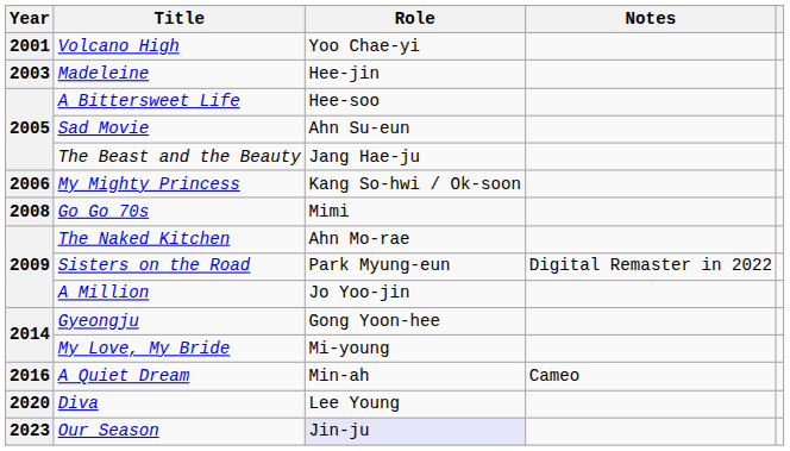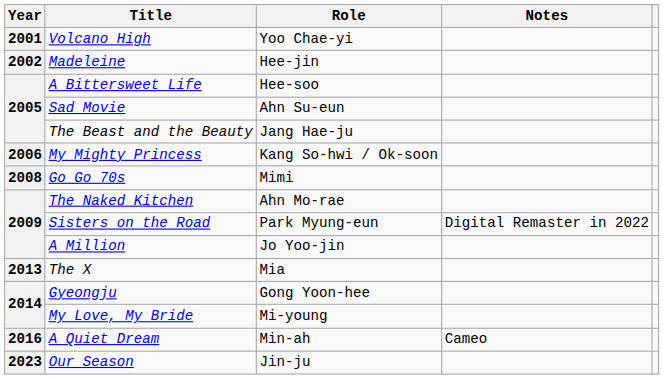 <table class="wikitable sortable plainrowheaders">
 <tr>
 <th scope="col">Year</th>
 <th scope="col">Title</th>
 <th scope="col">Role</th>
 <th scope="col" class="unsortable">Notes</th>
 <th scope="col" class="unsortable"></th>
 </tr>
 <tr>
 <th scope="row">2001</th>
 <td><em><a href='#'>Volcano High</a></em></td>
 <td>Yoo Chae-yi</td>
 <td></td>
 <td></td>
 </tr>
 <tr>
-<th scope="row">2003</th>
+<th scope="row">2002</th>
 <td><em><a href='#'>Madeleine</a></em></td>
 <td>Hee-jin</td>
 <td></td>
 <td></td>
 </tr>
 <tr>
 <th scope="row" rowspan=3>2005</th>
 <td><em><a href='#'>A Bittersweet Life</a></em></td>
 <td>Hee-soo</td>
 <td></td>
 <td></td>
 </tr>
 <tr>
 <td><em><a href='#'>Sad Movie</a></em></td>
 <td>Ahn Su-eun</td>
 <td></td>
 <td></td>
 </tr>
 <tr>
 <td><em>The Beast and the Beauty</em></td>
 <td>Jang Hae-ju</td>
 <td></td>
 <td></td>
 </tr>
 <tr>
 <th scope="row">2006</th>
 <td><em><a href='#'>My Mighty Princess</a></em></td>
 <td>Kang So-hwi / Ok-soon</td>
 <td></td>
 <td></td>
 </tr>
 <tr>
 <th scope="row">2008</th>
 <td><em><a href='#'>Go Go 70s</a></em></td>
 <td>Mimi</td>
 <td></td>
 <td></td>
 </tr>
 <tr>
 <th scope="row" rowspan=3>2009</th>
 <td><em><a href='#'>The Naked Kitchen</a></em></td>
 <td>Ahn Mo-rae</td>
 <td></td>
 <td></td>
 </tr>
 <tr>
 <td><em><a href='#'>Sisters on the Road</a></em></td>
 <td>Park Myung-eun</td>
 <td>Digital Remaster in 2022</td>
 <td style="text-align:center"></td>
 </tr>
 <tr>
 <td><em><a href='#'>A Million</a></em></td>
 <td>Jo Yoo-jin</td>
 <td></td>
 <td></td>
 </tr>
 <tr>
+<th scope="row">2013</th>
+<td><em>The X</em></td>
+<td>Mia</td>
+<td></td>
+<td></td>
+</tr>
+<tr>
 <th scope="row" rowspan=2>2014</th>
 <td><em><a href='#'>Gyeongju</a></em></td>
 <td>Gong Yoon-hee</td>
 <td></td>
 <td></td>
 </tr>
 <tr>
 <td><em><a href='#'>My Love, My Bride</a></em></td>
 <td>Mi-young</td>
 <td></td>
 <td></td>
 </tr>
 <tr>
 <th scope="row">2016</th>
 <td><em><a href='#'>A Quiet Dream</a></em></td>
 <td>Min-ah</td>
 <td>Cameo</td>
 <td style="text-align:center"></td>
 </tr>
 <tr>
-<th scope="row">2020</th>
-<td><em><a href='#'>Diva</a></em></td>
-<td>Lee Young</td>
-<td></td>
-<td></td>
-</tr>
-<tr>
 <th scope="row">2023</th>
 <td><em><a href='#'>Our Season</a></em></td>
-<td style="background: lavender;">Jin-ju</td>
+<td>Jin-ju</td>
 <td></td>
 <td style="text-align:center"></td>
 </tr>
 </table>
